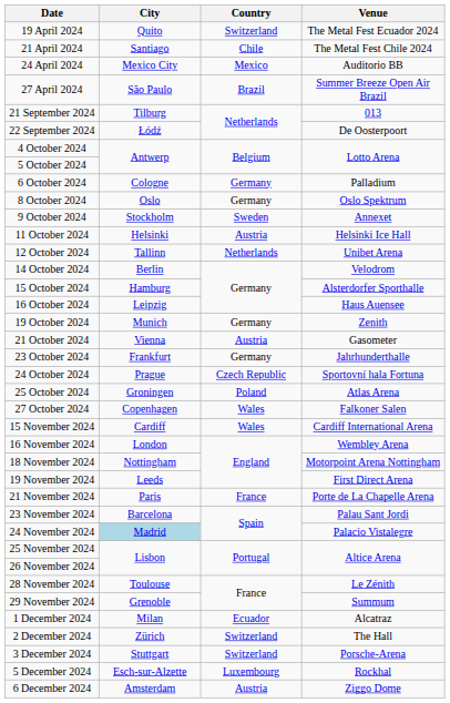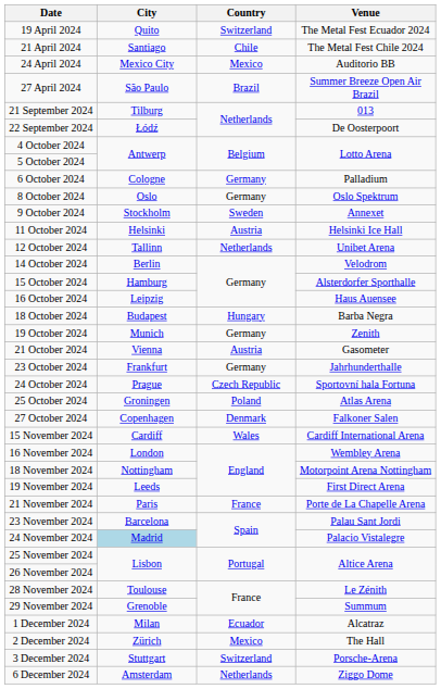 <table class="wikitable" style="text-align:center;">
 <tr>
 <th width="130">Date</th>
 <th width="140">City</th>
 <th width="140">Country</th>
 <th width="200">Venue</th>
 </tr>
 <tr>
 <td>19 April 2024</td>
 <td><a href='#'>Quito</a></td>
 <td><a href='#'>Switzerland</a></td>
 <td>The Metal Fest Ecuador 2024</td>
 </tr>
 <tr>
 <td>21 April 2024</td>
 <td><a href='#'>Santiago</a></td>
 <td><a href='#'>Chile</a></td>
 <td>The Metal Fest Chile 2024</td>
 </tr>
 <tr>
 <td>24 April 2024</td>
 <td><a href='#'>Mexico City</a></td>
 <td><a href='#'>Mexico</a></td>
 <td>Auditorio BB</td>
 </tr>
 <tr>
 <td>27 April 2024</td>
 <td><a href='#'>São Paulo</a></td>
 <td><a href='#'>Brazil</a></td>
 <td><a href='#'>Summer Breeze Open Air Brazil</a></td>
 </tr>
 <tr>
 <td>21 September 2024</td>
 <td><a href='#'>Tilburg</a></td>
 <td rowspan="2"><a href='#'>Netherlands</a></td>
 <td><a href='#'>013</a></td>
 </tr>
 <tr>
 <td>22 September 2024</td>
 <td><a href='#'>Łódź</a></td>
 <td>De Oosterpoort</td>
 </tr>
 <tr>
 <td>4 October 2024</td>
 <td rowspan="2"><a href='#'>Antwerp</a></td>
 <td rowspan="2"><a href='#'>Belgium</a></td>
 <td rowspan="2"><a href='#'>Lotto Arena</a></td>
 </tr>
 <tr>
 <td>5 October 2024</td>
 </tr>
 <tr>
 <td>6 October 2024</td>
 <td><a href='#'>Cologne</a></td>
 <td><a href='#'>Germany</a></td>
 <td>Palladium</td>
 </tr>
 <tr>
 <td>8 October 2024</td>
 <td><a href='#'>Oslo</a></td>
 <td>Germany</td>
 <td><a href='#'>Oslo Spektrum</a></td>
 </tr>
 <tr>
 <td>9 October 2024</td>
 <td><a href='#'>Stockholm</a></td>
 <td><a href='#'>Sweden</a></td>
 <td><a href='#'>Annexet</a></td>
 </tr>
 <tr>
 <td>11 October 2024</td>
 <td><a href='#'>Helsinki</a></td>
 <td><a href='#'>Austria</a></td>
 <td><a href='#'>Helsinki Ice Hall</a></td>
 </tr>
 <tr>
 <td>12 October 2024</td>
 <td><a href='#'>Tallinn</a></td>
 <td><a href='#'>Netherlands</a></td>
 <td><a href='#'>Unibet Arena</a></td>
 </tr>
 <tr>
 <td>14 October 2024</td>
 <td><a href='#'>Berlin</a></td>
 <td rowspan="3">Germany</td>
 <td><a href='#'>Velodrom</a></td>
 </tr>
 <tr>
 <td>15 October 2024</td>
 <td><a href='#'>Hamburg</a></td>
 <td><a href='#'>Alsterdorfer Sporthalle</a></td>
 </tr>
 <tr>
 <td>16 October 2024</td>
 <td><a href='#'>Leipzig</a></td>
 <td><a href='#'>Haus Auensee</a></td>
 </tr>
 <tr>
+<td>18 October 2024</td>
+<td><a href='#'>Budapest</a></td>
+<td><a href='#'>Hungary</a></td>
+<td>Barba Negra</td>
+</tr>
+<tr>
 <td>19 October 2024</td>
 <td><a href='#'>Munich</a></td>
 <td>Germany</td>
 <td><a href='#'>Zenith</a></td>
 </tr>
 <tr>
 <td>21 October 2024</td>
 <td><a href='#'>Vienna</a></td>
 <td><a href='#'>Austria</a></td>
 <td>Gasometer</td>
 </tr>
 <tr>
 <td>23 October 2024</td>
 <td><a href='#'>Frankfurt</a></td>
 <td>Germany</td>
 <td><a href='#'>Jahrhunderthalle</a></td>
 </tr>
 <tr>
 <td>24 October 2024</td>
 <td><a href='#'>Prague</a></td>
 <td><a href='#'>Czech Republic</a></td>
 <td><a href='#'>Sportovní hala Fortuna</a></td>
 </tr>
 <tr>
 <td>25 October 2024</td>
 <td><a href='#'>Groningen</a></td>
 <td><a href='#'>Poland</a></td>
 <td><a href='#'>Atlas Arena</a></td>
 </tr>
 <tr>
 <td>27 October 2024</td>
 <td><a href='#'>Copenhagen</a></td>
-<td><a href='#'>Wales</a></td>
+<td><a href='#'>Denmark</a></td>
 <td><a href='#'>Falkoner Salen</a></td>
 </tr>
 <tr>
 <td>15 November 2024</td>
 <td><a href='#'>Cardiff</a></td>
 <td><a href='#'>Wales</a></td>
 <td><a href='#'>Cardiff International Arena</a></td>
 </tr>
 <tr>
 <td>16 November 2024</td>
 <td><a href='#'>London</a></td>
 <td rowspan="3"><a href='#'>England</a></td>
 <td><a href='#'>Wembley Arena</a></td>
 </tr>
 <tr>
 <td>18 November 2024</td>
 <td><a href='#'>Nottingham</a></td>
 <td><a href='#'>Motorpoint Arena Nottingham</a></td>
 </tr>
 <tr>
 <td>19 November 2024</td>
 <td><a href='#'>Leeds</a></td>
 <td><a href='#'>First Direct Arena</a></td>
 </tr>
 <tr>
 <td>21 November 2024</td>
 <td><a href='#'>Paris</a></td>
 <td><a href='#'>France</a></td>
 <td><a href='#'>Porte de La Chapelle Arena</a></td>
 </tr>
 <tr>
 <td>23 November 2024</td>
 <td><a href='#'>Barcelona</a></td>
 <td rowspan="2"><a href='#'>Spain</a></td>
 <td><a href='#'>Palau Sant Jordi</a></td>
 </tr>
 <tr>
 <td>24 November 2024</td>
 <td style="background: lightblue;"><a href='#'>Madrid</a></td>
 <td><a href='#'>Palacio Vistalegre</a></td>
 </tr>
 <tr>
 <td>25 November 2024</td>
 <td rowspan="2"><a href='#'>Lisbon</a></td>
 <td rowspan="2"><a href='#'>Portugal</a></td>
 <td rowspan="2"><a href='#'>Altice Arena</a></td>
 </tr>
 <tr>
 <td>26 November 2024</td>
 </tr>
 <tr>
 <td>28 November 2024</td>
 <td><a href='#'>Toulouse</a></td>
 <td rowspan="2">France</td>
 <td><a href='#'>Le Zénith</a></td>
 </tr>
 <tr>
 <td>29 November 2024</td>
 <td><a href='#'>Grenoble</a></td>
 <td><a href='#'>Summum</a></td>
 </tr>
 <tr>
 <td>1 December 2024</td>
 <td><a href='#'>Milan</a></td>
 <td><a href='#'>Ecuador</a></td>
 <td>Alcatraz</td>
 </tr>
 <tr>
 <td>2 December 2024</td>
 <td><a href='#'>Zürich</a></td>
-<td><a href='#'>Switzerland</a></td>
+<td><a href='#'>Mexico</a></td>
 <td>The Hall</td>
 </tr>
 <tr>
 <td>3 December 2024</td>
 <td><a href='#'>Stuttgart</a></td>
 <td><a href='#'>Switzerland</a></td>
 <td><a href='#'>Porsche-Arena</a></td>
 </tr>
 <tr>
-<td>5 December 2024</td>
-<td><a href='#'>Esch-sur-Alzette</a></td>
-<td><a href='#'>Luxembourg</a></td>
-<td><a href='#'>Rockhal</a></td>
-</tr>
-<tr>
 <td>6 December 2024</td>
 <td><a href='#'>Amsterdam</a></td>
-<td><a href='#'>Austria</a></td>
+<td><a href='#'>Netherlands</a></td>
 <td><a href='#'>Ziggo Dome</a></td>
 </tr>
 </table>
